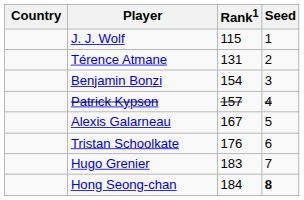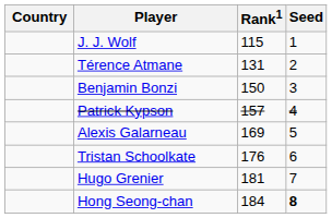 <table class="sortable wikitable">
 <tr>
 <th style="width:70px;">Country</th>
 <th style="width:175px;">Player</th>
 <th>Rank<sup>1</sup></th>
 <th>Seed</th>
 </tr>
 <tr>
 <td></td>
 <td><a href='#'>J. J. Wolf</a></td>
 <td>115</td>
 <td>1</td>
 </tr>
 <tr>
 <td></td>
 <td><a href='#'>Térence Atmane</a></td>
 <td>131</td>
 <td>2</td>
 </tr>
 <tr>
 <td></td>
 <td><a href='#'>Benjamin Bonzi</a></td>
-<td>154</td>
+<td>150</td>
 <td>3</td>
 </tr>
 <tr>
 <td><s></s></td>
 <td><s><a href='#'>Patrick Kypson</a></s></td>
 <td><s>157</s></td>
 <td><s>4</s></td>
 </tr>
 <tr>
 <td></td>
 <td><a href='#'>Alexis Galarneau</a></td>
-<td>167</td>
+<td>169</td>
 <td>5</td>
 </tr>
 <tr>
 <td></td>
 <td><a href='#'>Tristan Schoolkate</a></td>
 <td>176</td>
 <td>6</td>
 </tr>
 <tr>
 <td></td>
 <td><a href='#'>Hugo Grenier</a></td>
-<td>183</td>
+<td>181</td>
 <td>7</td>
 </tr>
 <tr>
 <td></td>
 <td><a href='#'>Hong Seong-chan</a></td>
 <td>184</td>
 <td><strong>8</strong></td>
 </tr>
 </table>
